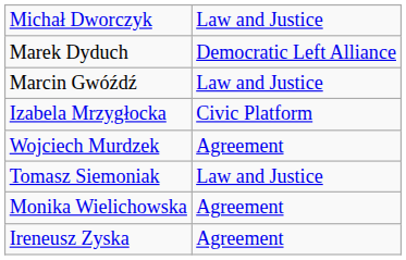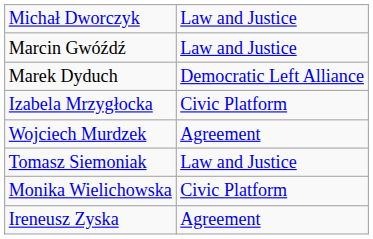 <table class="wikitable">
 <tr>
 <td><a href='#'>Michał Dworczyk</a></td>
 <td><a href='#'>Law and Justice</a></td>
 </tr>
 <tr>
+<td>Marcin Gwóźdź</td>
+<td><a href='#'>Law and Justice</a></td>
+</tr>
+<tr>
 <td>Marek Dyduch</td>
 <td><a href='#'>Democratic Left Alliance</a></td>
-</tr>
-<tr>
-<td>Marcin Gwóźdź</td>
-<td><a href='#'>Law and Justice</a></td>
 </tr>
 <tr>
 <td><a href='#'>Izabela Mrzygłocka</a></td>
 <td><a href='#'>Civic Platform</a></td>
 </tr>
 <tr>
 <td><a href='#'>Wojciech Murdzek</a></td>
 <td><a href='#'>Agreement</a></td>
 </tr>
 <tr>
 <td><a href='#'>Tomasz Siemoniak</a></td>
 <td><a href='#'>Law and Justice</a></td>
 </tr>
 <tr>
 <td><a href='#'>Monika Wielichowska</a></td>
-<td><a href='#'>Agreement</a></td>
+<td><a href='#'>Civic Platform</a></td>
 </tr>
 <tr>
 <td><a href='#'>Ireneusz Zyska</a></td>
 <td><a href='#'>Agreement</a></td>
 </tr>
 </table>
